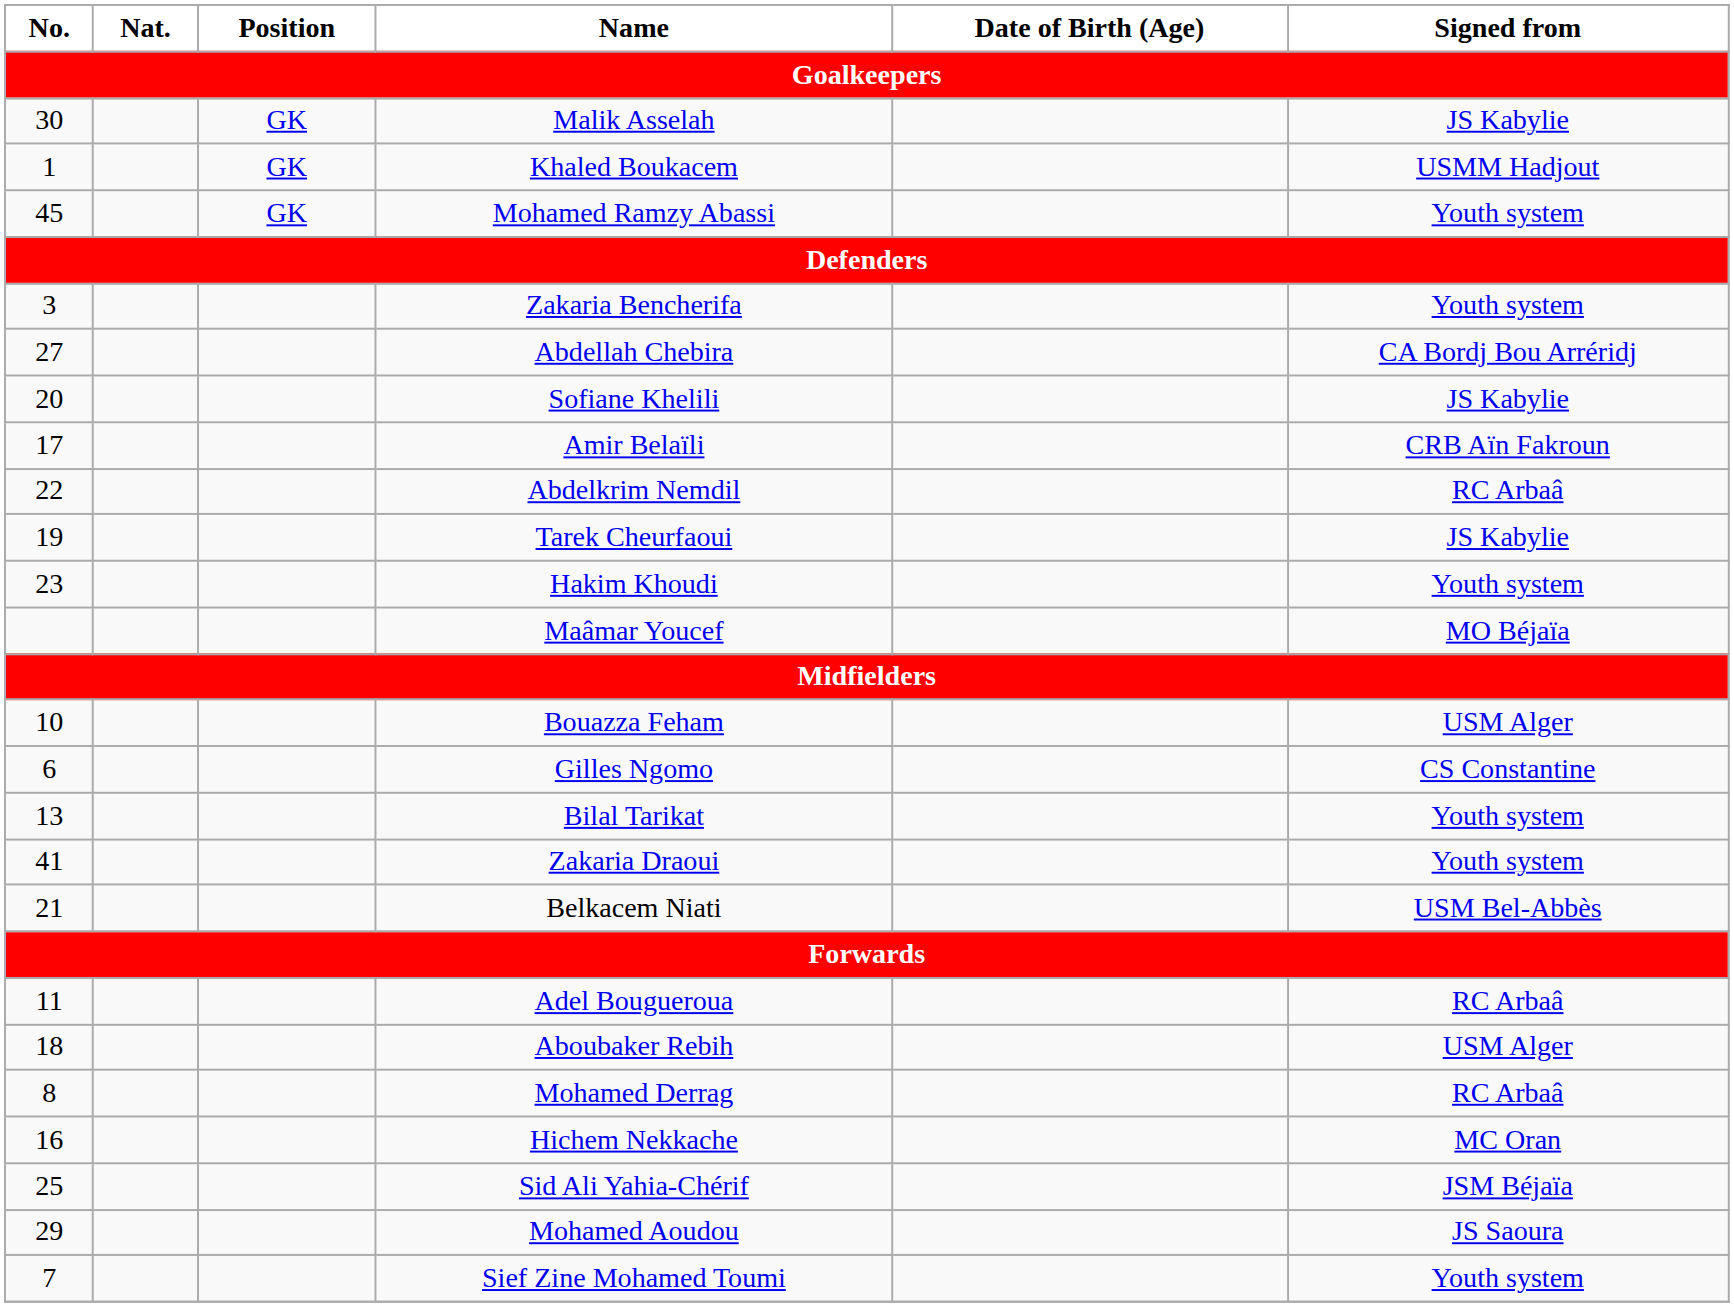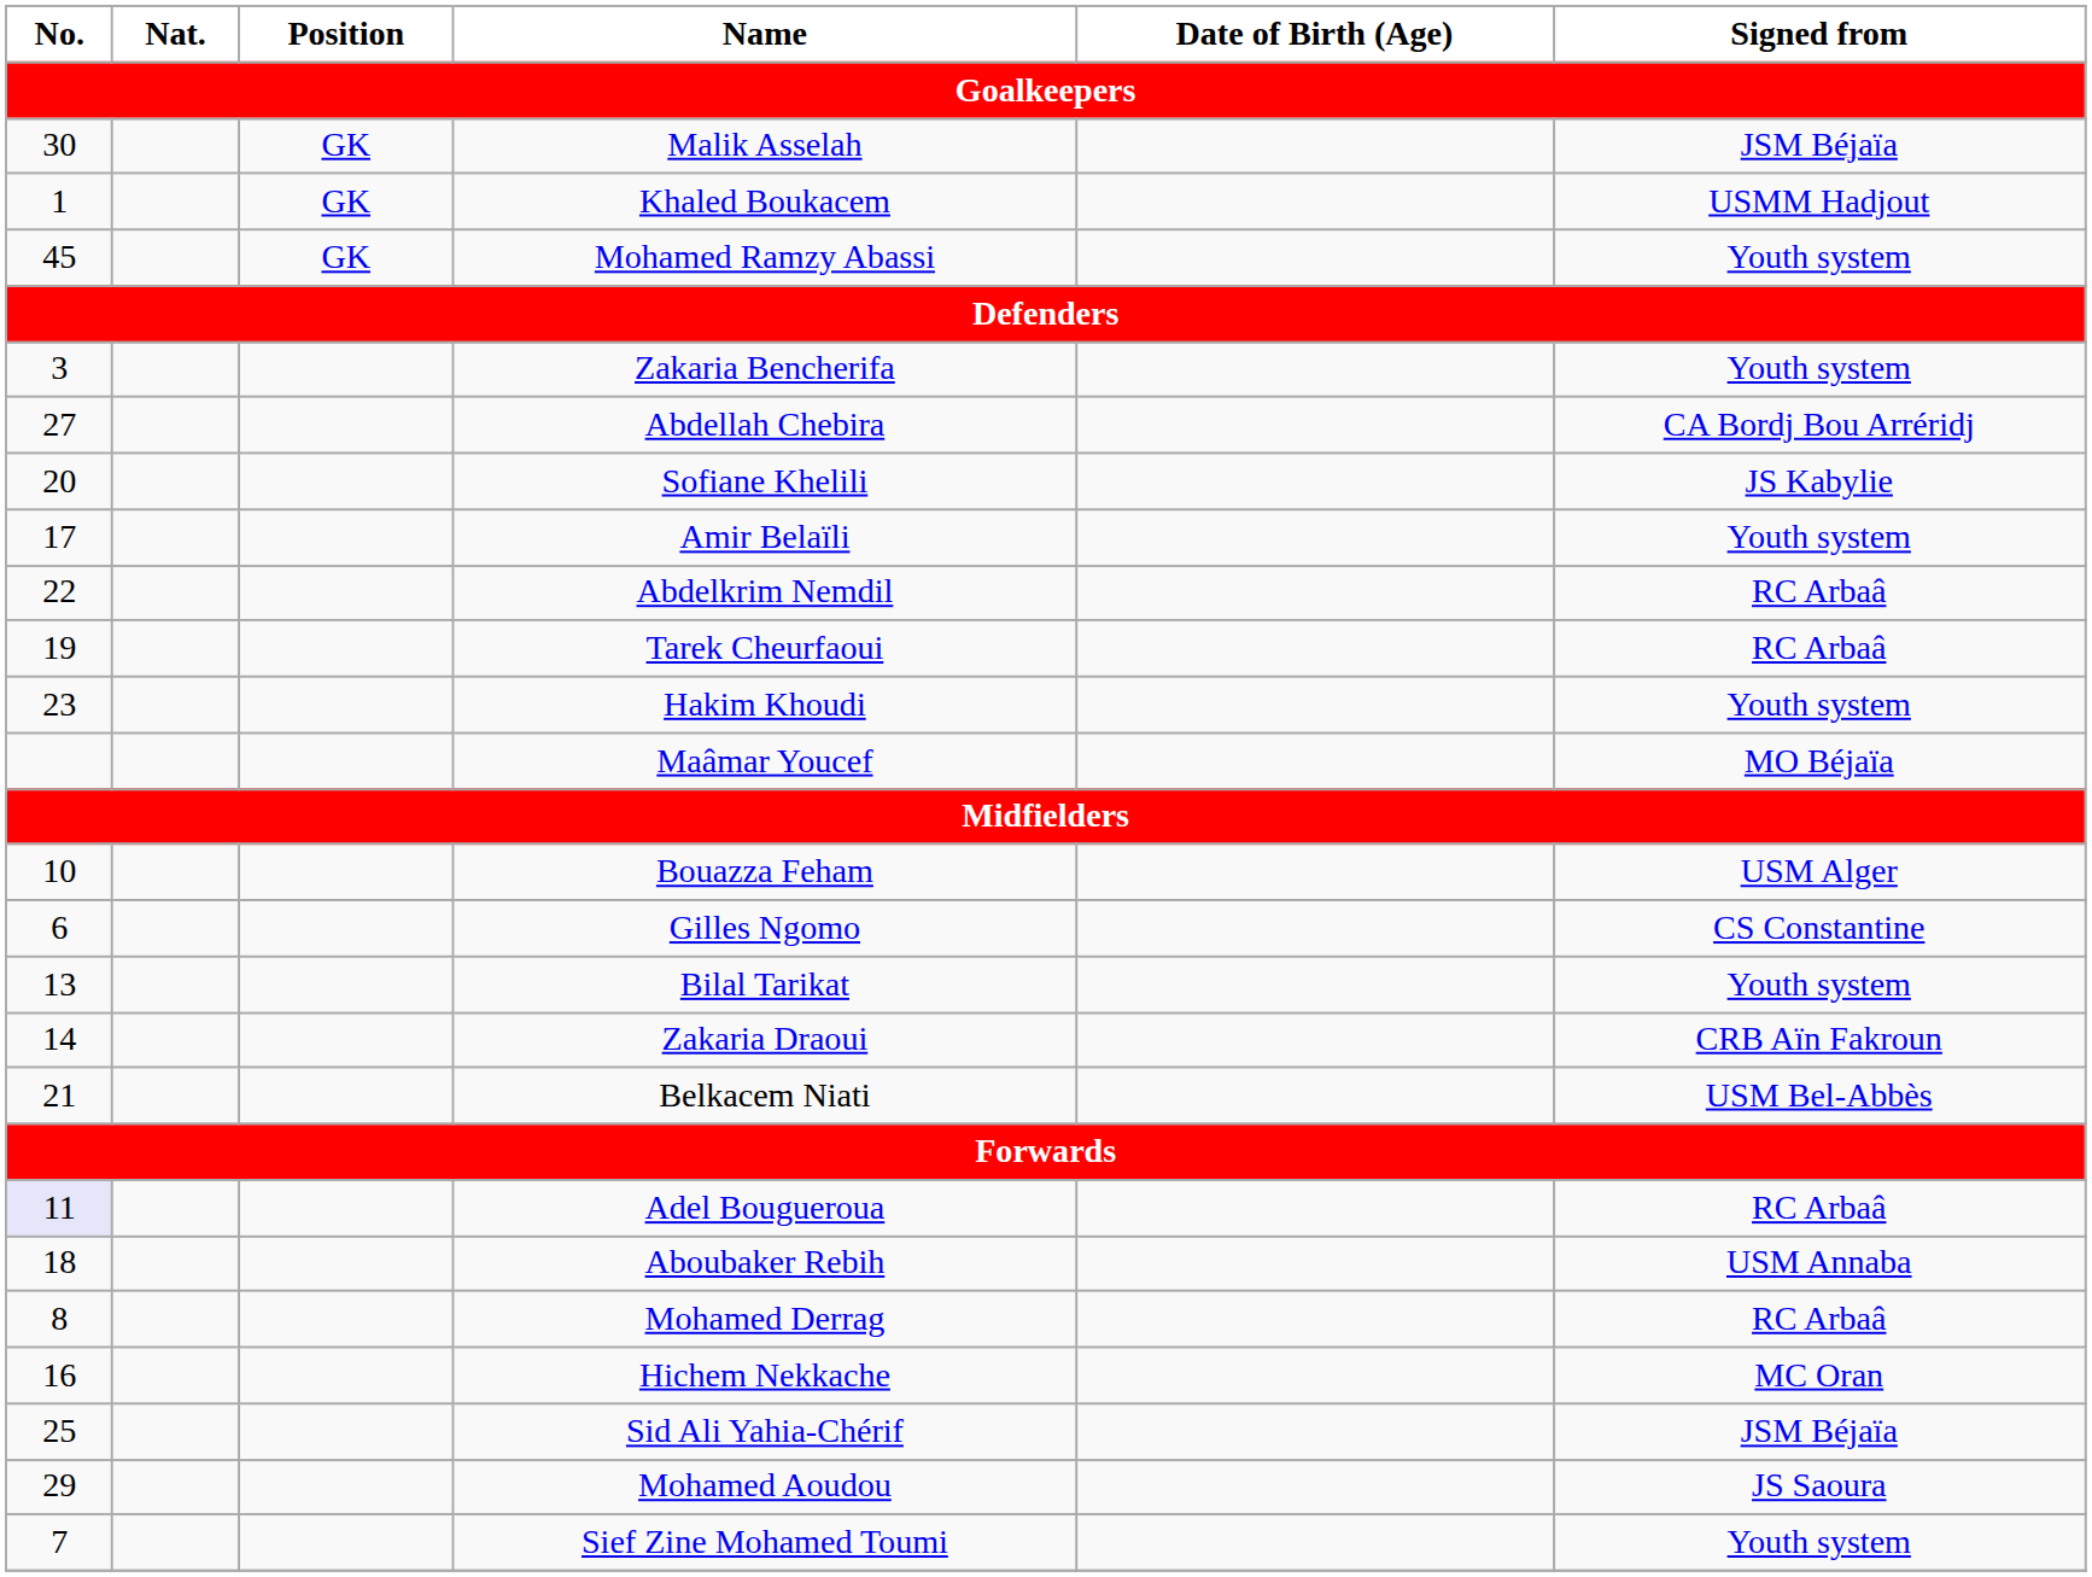 <table class="wikitable" style="text-align:center; font-size:90%; width:70%">
 <tr>
 <th style="background:white; color:black; text-align:center;">No.</th>
 <th style="background:white; color:black; text-align:center;">Nat.</th>
 <th style="background:white; color:black; text-align:center;">Position</th>
 <th style="background:white; color:black; text-align:center;">Name</th>
 <th style="background:white; color:black; text-align:center;">Date of Birth (Age)</th>
 <th style="background:white; color:black; text-align:center;">Signed from</th>
 </tr>
 <tr>
 <th colspan="10" style="background:#FF0000; color:white; text-align:center;">Goalkeepers</th>
 </tr>
 <tr>
 <td>30</td>
 <td></td>
 <td><a href='#'>GK</a></td>
 <td><a href='#'>Malik Asselah</a></td>
 <td></td>
-<td> <a href='#'>JS Kabylie</a></td>
+<td> <a href='#'>JSM Béjaïa</a></td>
 </tr>
 <tr>
 <td>1</td>
 <td></td>
 <td><a href='#'>GK</a></td>
 <td><a href='#'>Khaled Boukacem</a></td>
 <td></td>
 <td> <a href='#'>USMM Hadjout</a></td>
 </tr>
 <tr>
 <td>45</td>
 <td></td>
 <td><a href='#'>GK</a></td>
 <td><a href='#'>Mohamed Ramzy Abassi</a></td>
 <td></td>
 <td> <a href='#'>Youth system</a></td>
 </tr>
 <tr>
 <th colspan="10" style="background:#FF0000; color:white; text-align:center;">Defenders</th>
 </tr>
 <tr>
 <td>3</td>
 <td></td>
 <td></td>
 <td><a href='#'>Zakaria Bencherifa</a></td>
 <td></td>
 <td> <a href='#'>Youth system</a></td>
 </tr>
 <tr>
 <td>27</td>
 <td></td>
 <td></td>
 <td><a href='#'>Abdellah Chebira</a></td>
 <td></td>
 <td> <a href='#'>CA Bordj Bou Arréridj</a></td>
 </tr>
 <tr>
 <td>20</td>
 <td></td>
 <td></td>
 <td><a href='#'>Sofiane Khelili</a></td>
 <td></td>
 <td> <a href='#'>JS Kabylie</a></td>
 </tr>
 <tr>
 <td>17</td>
 <td></td>
 <td></td>
 <td><a href='#'>Amir Belaïli</a></td>
 <td></td>
-<td> <a href='#'>CRB Aïn Fakroun</a></td>
+<td> <a href='#'>Youth system</a></td>
 </tr>
 <tr>
 <td>22</td>
 <td></td>
 <td></td>
 <td><a href='#'>Abdelkrim Nemdil</a></td>
 <td></td>
 <td> <a href='#'>RC Arbaâ</a></td>
 </tr>
 <tr>
 <td>19</td>
 <td></td>
 <td></td>
 <td><a href='#'>Tarek Cheurfaoui</a></td>
 <td></td>
-<td> <a href='#'>JS Kabylie</a></td>
+<td> <a href='#'>RC Arbaâ</a></td>
 </tr>
 <tr>
 <td>23</td>
 <td></td>
 <td></td>
 <td><a href='#'>Hakim Khoudi</a></td>
 <td></td>
 <td> <a href='#'>Youth system</a></td>
 </tr>
 <tr>
 <td></td>
 <td></td>
 <td></td>
 <td><a href='#'>Maâmar Youcef</a></td>
 <td></td>
 <td> <a href='#'>MO Béjaïa</a></td>
 </tr>
 <tr>
 <th colspan="10" style="background:#FF0000; color:white; text-align:center;">Midfielders</th>
 </tr>
 <tr>
 <td>10</td>
 <td></td>
 <td></td>
 <td><a href='#'>Bouazza Feham</a></td>
 <td></td>
 <td> <a href='#'>USM Alger</a></td>
 </tr>
 <tr>
 <td>6</td>
 <td></td>
 <td></td>
 <td><a href='#'>Gilles Ngomo</a></td>
 <td></td>
 <td> <a href='#'>CS Constantine</a></td>
 </tr>
 <tr>
 <td>13</td>
 <td></td>
 <td></td>
 <td><a href='#'>Bilal Tarikat</a></td>
 <td></td>
 <td> <a href='#'>Youth system</a></td>
 </tr>
 <tr>
-<td>41</td>
+<td>14</td>
 <td></td>
 <td></td>
 <td><a href='#'>Zakaria Draoui</a></td>
 <td></td>
-<td> <a href='#'>Youth system</a></td>
+<td> <a href='#'>CRB Aïn Fakroun</a></td>
 </tr>
 <tr>
 <td>21</td>
 <td></td>
 <td></td>
 <td>Belkacem Niati</td>
 <td></td>
 <td> <a href='#'>USM Bel-Abbès</a></td>
 </tr>
 <tr>
 <th colspan="10" style="background:#FF0000; color:white; text-align:center;">Forwards</th>
 </tr>
 <tr>
-<td>11</td>
+<td style="background: lavender;">11</td>
 <td></td>
 <td></td>
 <td><a href='#'>Adel Bougueroua</a></td>
 <td></td>
 <td> <a href='#'>RC Arbaâ</a></td>
 </tr>
 <tr>
 <td>18</td>
 <td></td>
 <td></td>
 <td><a href='#'>Aboubaker Rebih</a></td>
 <td></td>
-<td> <a href='#'>USM Alger</a></td>
+<td> <a href='#'>USM Annaba</a></td>
 </tr>
 <tr>
 <td>8</td>
 <td></td>
 <td></td>
 <td><a href='#'>Mohamed Derrag</a></td>
 <td></td>
 <td> <a href='#'>RC Arbaâ</a></td>
 </tr>
 <tr>
 <td>16</td>
 <td></td>
 <td></td>
 <td><a href='#'>Hichem Nekkache</a></td>
 <td></td>
 <td> <a href='#'>MC Oran</a></td>
 </tr>
 <tr>
 <td>25</td>
 <td></td>
 <td></td>
 <td><a href='#'>Sid Ali Yahia-Chérif</a></td>
 <td></td>
 <td> <a href='#'>JSM Béjaïa</a></td>
 </tr>
 <tr>
 <td>29</td>
 <td></td>
 <td></td>
 <td><a href='#'>Mohamed Aoudou</a></td>
 <td></td>
 <td> <a href='#'>JS Saoura</a></td>
 </tr>
 <tr>
 <td>7</td>
 <td></td>
 <td></td>
 <td><a href='#'>Sief Zine Mohamed Toumi</a></td>
 <td></td>
 <td> <a href='#'>Youth system</a></td>
 </tr>
 <tr>
 </tr>
 </table>
